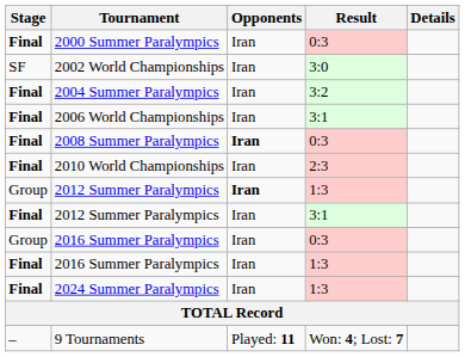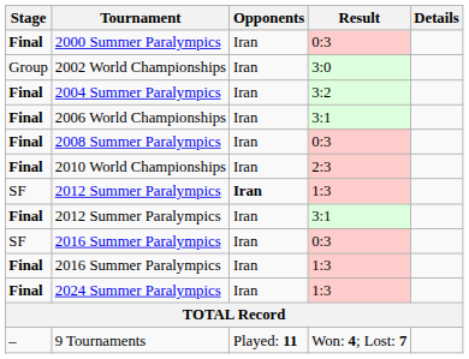 <table class="sortable wikitable" style=font-size:97%>
 <tr>
 <th>Stage</th>
 <th>Tournament</th>
 <th>Opponents</th>
 <th>Result</th>
 <th>Details</th>
 </tr>
 <tr>
 <td><strong>Final</strong></td>
 <td><a href='#'>2000 Summer Paralympics</a></td>
 <td> Iran</td>
 <td style="background:#fcc;">0:3</td>
 <td></td>
 </tr>
 <tr>
-<td>SF</td>
+<td>Group</td>
 <td>2002 World Championships</td>
 <td> Iran</td>
 <td style="background:#dfd;">3:0</td>
 <td></td>
 </tr>
 <tr>
 <td><strong>Final</strong></td>
 <td><a href='#'>2004 Summer Paralympics</a></td>
 <td> Iran</td>
 <td style="background:#dfd;">3:2</td>
 <td><br></td>
 </tr>
 <tr>
 <td><strong>Final</strong></td>
 <td>2006 World Championships</td>
 <td> Iran</td>
 <td style="background:#dfd;">3:1</td>
 <td><br></td>
 </tr>
 <tr>
 <td><strong>Final</strong></td>
 <td><a href='#'>2008 Summer Paralympics</a></td>
-<td><strong> Iran</strong></td>
+<td> Iran</td>
 <td style="background:#fcc;">0:3</td>
 <td><br></td>
 </tr>
 <tr>
 <td><strong>Final</strong></td>
 <td>2010 World Championships</td>
 <td> Iran</td>
 <td style="background:#fcc;">2:3</td>
 <td><br></td>
 </tr>
 <tr>
-<td>Group</td>
+<td>SF</td>
 <td><a href='#'>2012 Summer Paralympics</a></td>
 <td><strong> Iran</strong></td>
 <td style="background:#fcc;">1:3</td>
 <td><br></td>
 </tr>
 <tr>
 <td><strong>Final</strong></td>
 <td>2012 Summer Paralympics</td>
 <td> Iran</td>
 <td style="background:#dfd;">3:1</td>
 <td><br></td>
 </tr>
 <tr>
-<td>Group</td>
+<td>SF</td>
 <td><a href='#'>2016 Summer Paralympics</a></td>
 <td> Iran</td>
 <td style="background:#fcc;">0:3</td>
 <td><br></td>
 </tr>
 <tr>
 <td><strong>Final</strong></td>
 <td>2016 Summer Paralympics</td>
 <td> Iran</td>
 <td style="background:#fcc;">1:3</td>
 <td><br></td>
 </tr>
 <tr>
 <td><strong>Final</strong></td>
 <td><a href='#'>2024 Summer Paralympics</a></td>
 <td> Iran</td>
 <td style="background:#fcc;">1:3</td>
 <td><br></td>
 </tr>
 <tr>
 <th colspan="5">TOTAL Record</th>
 </tr>
 <tr>
 <td>–</td>
 <td>9 Tournaments</td>
 <td>Played: <strong>11</strong></td>
 <td>Won: <strong>4</strong>; Lost: <strong>7</strong></td>
 <td><br></td>
 </tr>
 </table>
